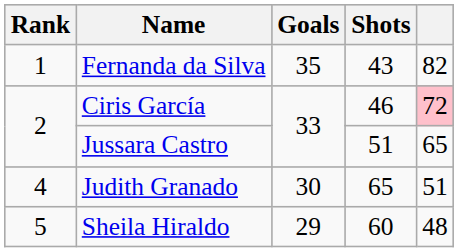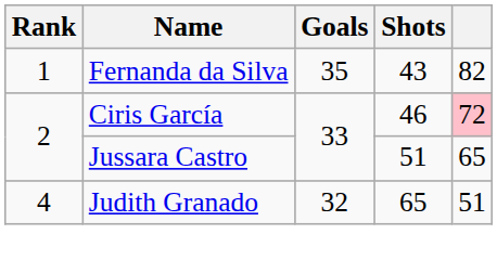 <table class="wikitable sortable" style="text-align: center;">
 <tr>
 <th>Rank</th>
 <th>Name</th>
 <th>Goals</th>
 <th>Shots</th>
 <th></th>
 </tr>
 <tr>
 <td>1</td>
 <td align=left> <a href='#'>Fernanda da Silva</a></td>
 <td>35</td>
 <td>43</td>
 <td>82</td>
 </tr>
 <tr>
 <td rowspan=2>2</td>
 <td align=left> <a href='#'>Ciris García</a></td>
 <td rowspan=2>33</td>
 <td>46</td>
 <td style="background: pink;">72</td>
 </tr>
 <tr>
 <td align=left> <a href='#'>Jussara Castro</a></td>
 <td>51</td>
 <td>65</td>
 </tr>
 <tr>
 <td>4</td>
 <td align=left> <a href='#'>Judith Granado</a></td>
-<td>30</td>
+<td>32</td>
 <td>65</td>
 <td>51</td>
 </tr>
-<tr>
-<td>5</td>
-<td align=left> <a href='#'>Sheila Hiraldo</a></td>
-<td>29</td>
-<td>60</td>
-<td>48</td>
-</tr>
 </table>
